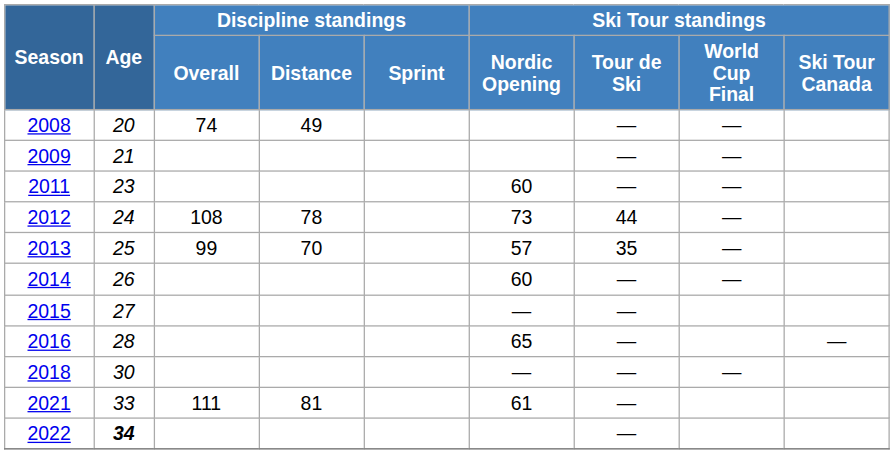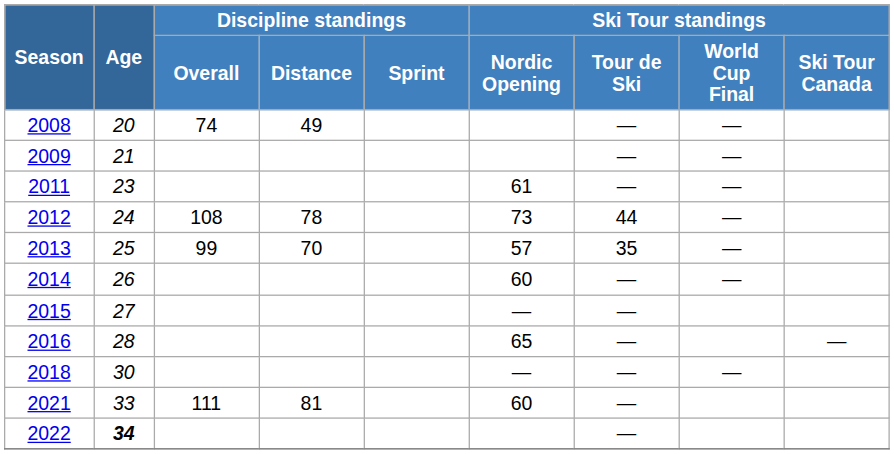 <table class="wikitable" style="font-size:95%; text-align:center; border:grey solid 1px; border-collapse:collapse; background:#ffffff;">
 <tr>
 <th style="background-color:#369; color:white; width:60px;" rowspan="2"> Season </th>
 <th style="background-color:#369; color:white; width:40px;" rowspan="2"> Age </th>
 <th style="background-color:#4180be; color:white;" colspan="3">Discipline standings</th>
 <th style="background-color:#4180be; color:white;" colspan="4">Ski Tour standings</th>
 </tr>
 <tr>
 <th style="background-color:#4180be; color:white; width:75px;">Overall</th>
 <th style="background-color:#4180be; color:white; width:75px;">Distance</th>
 <th style="background-color:#4180be; color:white; width:75px;">Sprint</th>
 <th style="background-color:#4180be; color:white; width:75px;">Nordic<br>Opening</th>
 <th style="background-color:#4180be; color:white; width:75px;">Tour de<br>Ski</th>
 <th style="background-color:#4180be; color:white; width:75px;">World Cup<br>Final</th>
 <th style="background-color:#4180be; color:white; width:75px;">Ski Tour<br>Canada</th>
 </tr>
 <tr>
 <td><a href='#'>2008</a></td>
 <td><em>20</em></td>
 <td>74</td>
 <td>49</td>
 <td></td>
 <td></td>
 <td>—</td>
 <td>—</td>
 <td></td>
 </tr>
 <tr>
 <td><a href='#'>2009</a></td>
 <td><em>21</em></td>
 <td></td>
 <td></td>
 <td></td>
 <td></td>
 <td>—</td>
 <td>—</td>
 <td></td>
 </tr>
 <tr>
 <td><a href='#'>2011</a></td>
 <td><em>23</em></td>
 <td></td>
 <td></td>
 <td></td>
-<td>60</td>
+<td>61</td>
 <td>—</td>
 <td>—</td>
 <td></td>
 </tr>
 <tr>
 <td><a href='#'>2012</a></td>
 <td><em>24</em></td>
 <td>108</td>
 <td>78</td>
 <td></td>
 <td>73</td>
 <td>44</td>
 <td>—</td>
 <td></td>
 </tr>
 <tr>
 <td><a href='#'>2013</a></td>
 <td><em>25</em></td>
 <td>99</td>
 <td>70</td>
 <td></td>
 <td>57</td>
 <td>35</td>
 <td>—</td>
 <td></td>
 </tr>
 <tr>
 <td><a href='#'>2014</a></td>
 <td><em>26</em></td>
 <td></td>
 <td></td>
 <td></td>
 <td>60</td>
 <td>—</td>
 <td>—</td>
 <td></td>
 </tr>
 <tr>
 <td><a href='#'>2015</a></td>
 <td><em>27</em></td>
 <td></td>
 <td></td>
 <td></td>
 <td>—</td>
 <td>—</td>
 <td></td>
 <td></td>
 </tr>
 <tr>
 <td><a href='#'>2016</a></td>
 <td><em>28</em></td>
 <td></td>
 <td></td>
 <td></td>
 <td>65</td>
 <td>—</td>
 <td></td>
 <td>—</td>
 </tr>
 <tr>
 <td><a href='#'>2018</a></td>
 <td><em>30</em></td>
 <td></td>
 <td></td>
 <td></td>
 <td>—</td>
 <td>—</td>
 <td>—</td>
 <td></td>
 </tr>
 <tr>
 <td><a href='#'>2021</a></td>
 <td><em>33</em></td>
 <td>111</td>
 <td>81</td>
 <td></td>
-<td>61</td>
+<td>60</td>
 <td>—</td>
 <td></td>
 <td></td>
 </tr>
 <tr>
 <td><a href='#'>2022</a></td>
 <td><strong><em>34</em></strong></td>
 <td></td>
 <td></td>
 <td></td>
 <td></td>
 <td>—</td>
 <td></td>
 <td></td>
 </tr>
 <tr>
 </tr>
 </table>
